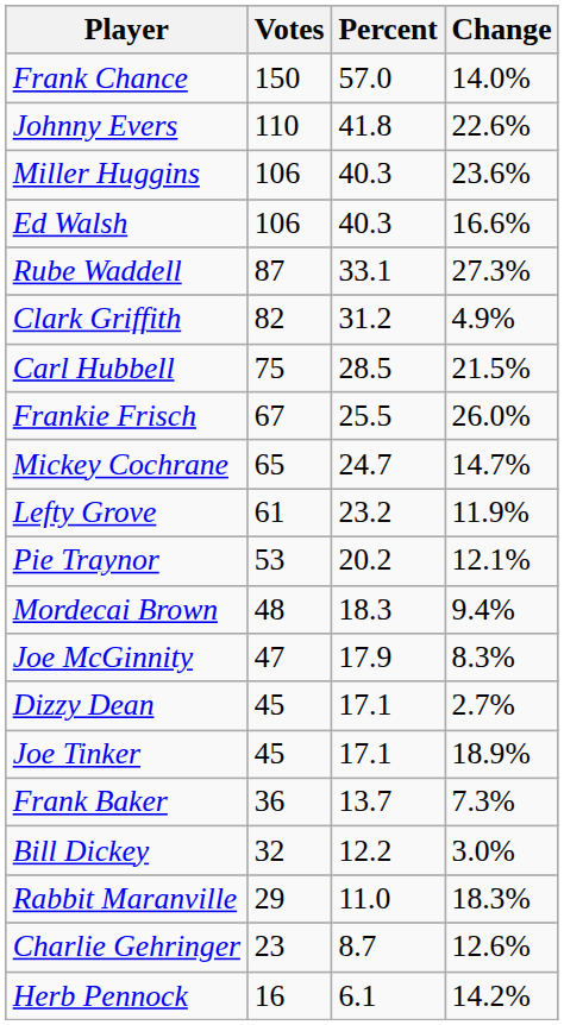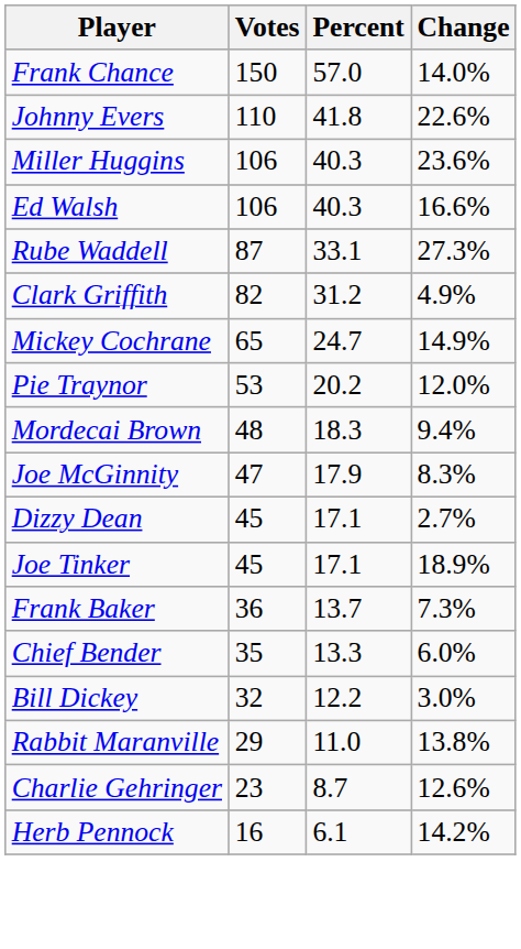 <table class="wikitable" border="1">
 <tr>
 <th>Player</th>
 <th>Votes</th>
 <th>Percent</th>
 <th>Change</th>
 </tr>
 <tr>
 <td><em><a href='#'>Frank Chance</a></em></td>
 <td>150</td>
 <td>57.0</td>
 <td align="left"> 14.0%</td>
 </tr>
 <tr>
 <td><em><a href='#'>Johnny Evers</a></em></td>
 <td>110</td>
 <td>41.8</td>
 <td align="left"> 22.6%</td>
 </tr>
 <tr>
 <td><em><a href='#'>Miller Huggins</a></em></td>
 <td>106</td>
 <td>40.3</td>
 <td align="left"> 23.6%</td>
 </tr>
 <tr>
 <td><em><a href='#'>Ed Walsh</a></em></td>
 <td>106</td>
 <td>40.3</td>
 <td align="left"> 16.6%</td>
 </tr>
 <tr>
 <td><em><a href='#'>Rube Waddell</a></em></td>
 <td>87</td>
 <td>33.1</td>
 <td align="left"> 27.3%</td>
 </tr>
 <tr>
 <td><em><a href='#'>Clark Griffith</a></em></td>
 <td>82</td>
 <td>31.2</td>
 <td align="left"> 4.9%</td>
 </tr>
 <tr>
-<td><em><a href='#'>Carl Hubbell</a></em></td>
-<td>75</td>
-<td>28.5</td>
-<td align="left"> 21.5%</td>
-</tr>
-<tr>
-<td><em><a href='#'>Frankie Frisch</a></em></td>
-<td>67</td>
-<td>25.5</td>
-<td align="left"> 26.0%</td>
-</tr>
-<tr>
 <td><em><a href='#'>Mickey Cochrane</a></em></td>
 <td>65</td>
 <td>24.7</td>
-<td align="left"> 14.7%</td>
-</tr>
-<tr>
-<td><em><a href='#'>Lefty Grove</a></em></td>
-<td>61</td>
-<td>23.2</td>
-<td align="left"> 11.9%</td>
+<td align="left"> 14.9%</td>
 </tr>
 <tr>
 <td><em><a href='#'>Pie Traynor</a></em></td>
 <td>53</td>
 <td>20.2</td>
-<td align="left"> 12.1%</td>
+<td align="left"> 12.0%</td>
 </tr>
 <tr>
 <td><em><a href='#'>Mordecai Brown</a></em></td>
 <td>48</td>
 <td>18.3</td>
 <td align="left"> 9.4%</td>
 </tr>
 <tr>
 <td><em><a href='#'>Joe McGinnity</a></em></td>
 <td>47</td>
 <td>17.9</td>
 <td align="left"> 8.3%</td>
 </tr>
 <tr>
 <td><em><a href='#'>Dizzy Dean</a></em></td>
 <td>45</td>
 <td>17.1</td>
 <td align="left"> 2.7%</td>
 </tr>
 <tr>
 <td><em><a href='#'>Joe Tinker</a></em></td>
 <td>45</td>
 <td>17.1</td>
 <td align="left"> 18.9%</td>
 </tr>
 <tr>
 <td><em><a href='#'>Frank Baker</a></em></td>
 <td>36</td>
 <td>13.7</td>
 <td align="left"> 7.3%</td>
 </tr>
 <tr>
+<td><em><a href='#'>Chief Bender</a></em></td>
+<td>35</td>
+<td>13.3</td>
+<td align="left"> 6.0%</td>
+</tr>
+<tr>
 <td><em><a href='#'>Bill Dickey</a></em></td>
 <td>32</td>
 <td>12.2</td>
 <td align="left"> 3.0%</td>
 </tr>
 <tr>
 <td><em><a href='#'>Rabbit Maranville</a></em></td>
 <td>29</td>
 <td>11.0</td>
-<td align="left"> 18.3%</td>
+<td align="left"> 13.8%</td>
 </tr>
 <tr>
 <td><em><a href='#'>Charlie Gehringer</a></em></td>
 <td>23</td>
 <td>8.7</td>
 <td align="left"> 12.6%</td>
 </tr>
 <tr>
 <td><em><a href='#'>Herb Pennock</a></em></td>
 <td>16</td>
 <td>6.1</td>
 <td align="left"> 14.2%</td>
 </tr>
 </table>
